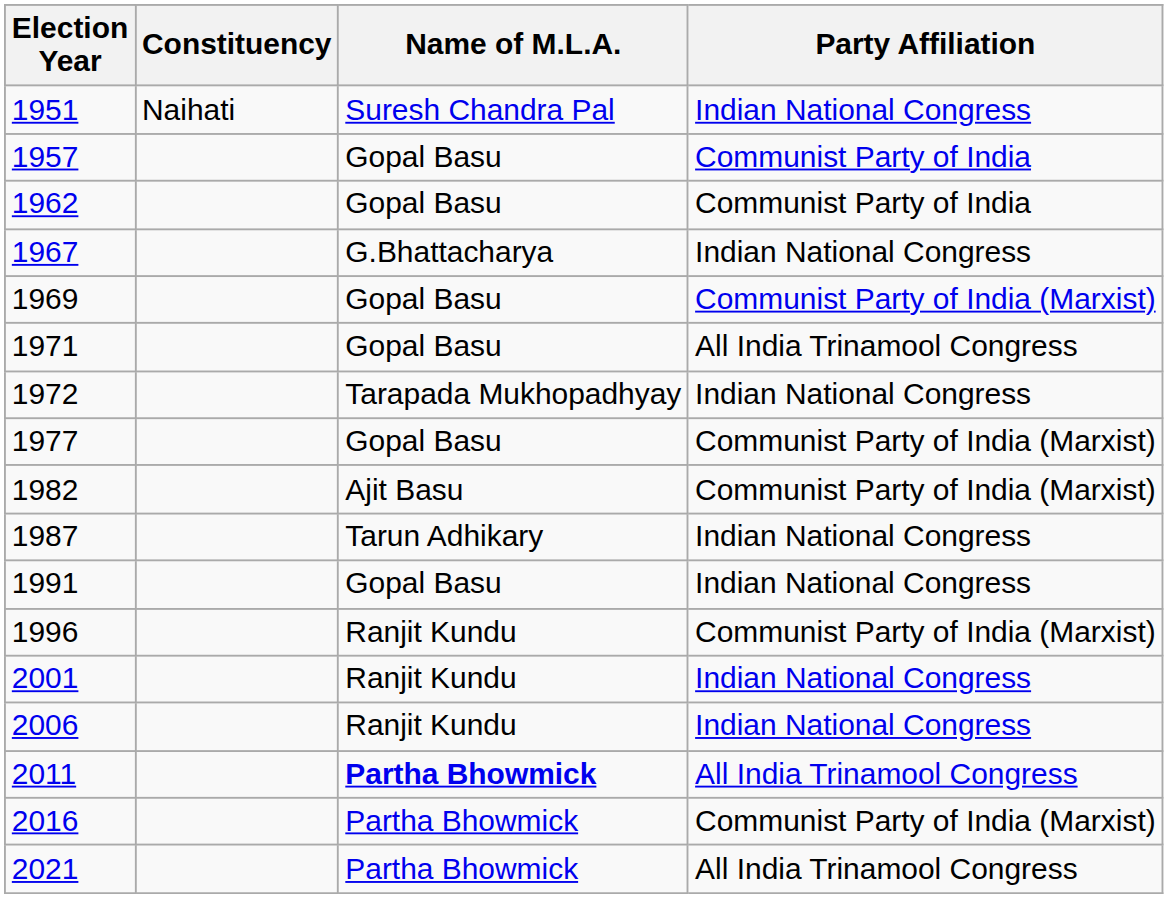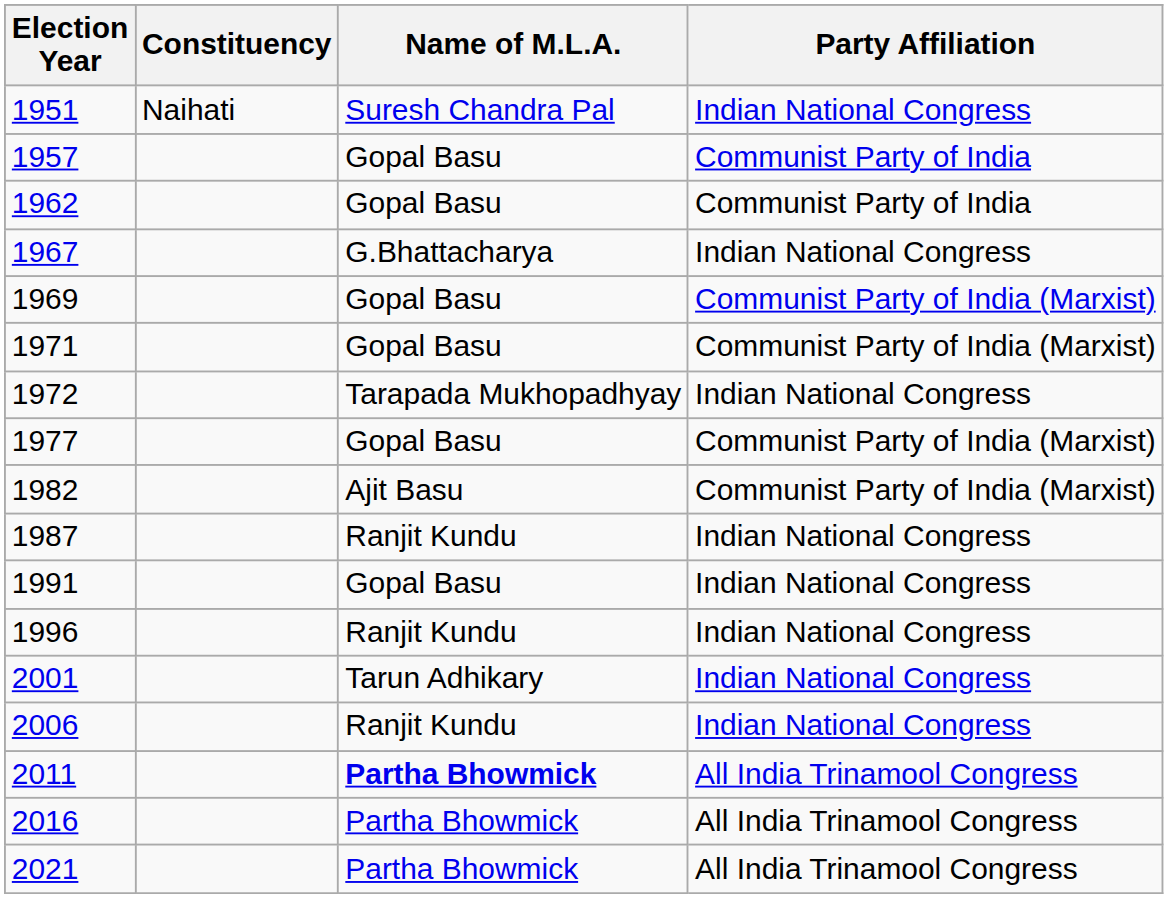 <table class="wikitable sortable"ìÍĦĤĠčw>
 <tr>
 <th>Election<br> Year</th>
 <th>Constituency</th>
 <th>Name of M.L.A.</th>
 <th>Party Affiliation</th>
 </tr>
 <tr>
 <td><a href='#'>1951</a></td>
 <td>Naihati</td>
 <td><a href='#'>Suresh Chandra Pal</a></td>
 <td><a href='#'>Indian National Congress</a></td>
 </tr>
 <tr>
 <td><a href='#'>1957</a></td>
 <td></td>
 <td>Gopal Basu</td>
 <td><a href='#'>Communist Party of India</a></td>
 </tr>
 <tr>
 <td><a href='#'>1962</a></td>
 <td></td>
 <td>Gopal Basu</td>
 <td>Communist Party of India</td>
 </tr>
 <tr>
 <td><a href='#'>1967</a></td>
 <td></td>
 <td>G.Bhattacharya</td>
 <td>Indian National Congress</td>
 </tr>
 <tr>
 <td>1969</td>
 <td></td>
 <td>Gopal Basu</td>
 <td><a href='#'>Communist Party of India (Marxist)</a></td>
 </tr>
 <tr>
 <td>1971</td>
 <td></td>
 <td>Gopal Basu</td>
-<td>All India Trinamool Congress</td>
+<td>Communist Party of India (Marxist)</td>
 </tr>
 <tr>
 <td>1972</td>
 <td></td>
 <td>Tarapada Mukhopadhyay</td>
 <td>Indian National Congress</td>
 </tr>
 <tr>
 <td>1977</td>
 <td></td>
 <td>Gopal Basu</td>
 <td>Communist Party of India (Marxist)</td>
 </tr>
 <tr>
 <td>1982</td>
 <td></td>
 <td>Ajit Basu</td>
 <td>Communist Party of India (Marxist)</td>
 </tr>
 <tr>
 <td>1987</td>
 <td></td>
-<td>Tarun Adhikary</td>
+<td>Ranjit Kundu</td>
 <td>Indian National Congress</td>
 </tr>
 <tr>
 <td>1991</td>
 <td></td>
 <td>Gopal Basu</td>
 <td>Indian National Congress</td>
 </tr>
 <tr>
 <td>1996</td>
 <td></td>
 <td>Ranjit Kundu</td>
-<td>Communist Party of India (Marxist)</td>
+<td>Indian National Congress</td>
 </tr>
 <tr>
 <td><a href='#'>2001</a></td>
 <td></td>
-<td>Ranjit Kundu</td>
+<td>Tarun Adhikary</td>
 <td><a href='#'>Indian National Congress</a></td>
 </tr>
 <tr>
 <td><a href='#'>2006</a></td>
 <td></td>
 <td>Ranjit Kundu</td>
 <td><a href='#'>Indian National Congress</a></td>
 </tr>
 <tr>
 <td><a href='#'>2011</a></td>
 <td></td>
 <td><strong><a href='#'>Partha Bhowmick</a></strong></td>
 <td><a href='#'>All India Trinamool Congress</a></td>
 </tr>
 <tr>
 <td><a href='#'>2016</a></td>
 <td></td>
 <td><a href='#'>Partha Bhowmick</a></td>
-<td>Communist Party of India (Marxist)</td>
+<td>All India Trinamool Congress</td>
 </tr>
 <tr>
 <td><a href='#'>2021</a></td>
 <td></td>
 <td><a href='#'>Partha Bhowmick</a></td>
 <td>All India Trinamool Congress</td>
 </tr>
 </table>
